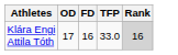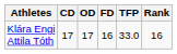 <table class="wikitable" border="1" style="font-size:90%">
 <tr>
 <th>Athletes</th>
+<th>CD</th>
 <th>OD</th>
 <th>FD</th>
 <th>TFP</th>
 <th>Rank</th>
 </tr>
 <tr align=center>
 <td align=left><a href='#'>Klára Engi</a><br><a href='#'>Attila Tóth</a></td>
 <td>17</td>
+<td>17</td>
 <td>16</td>
 <td>33.0</td>
-<td style="background: lightgrey;">16</td>
+<td>16</td>
 </tr>
 </table>
